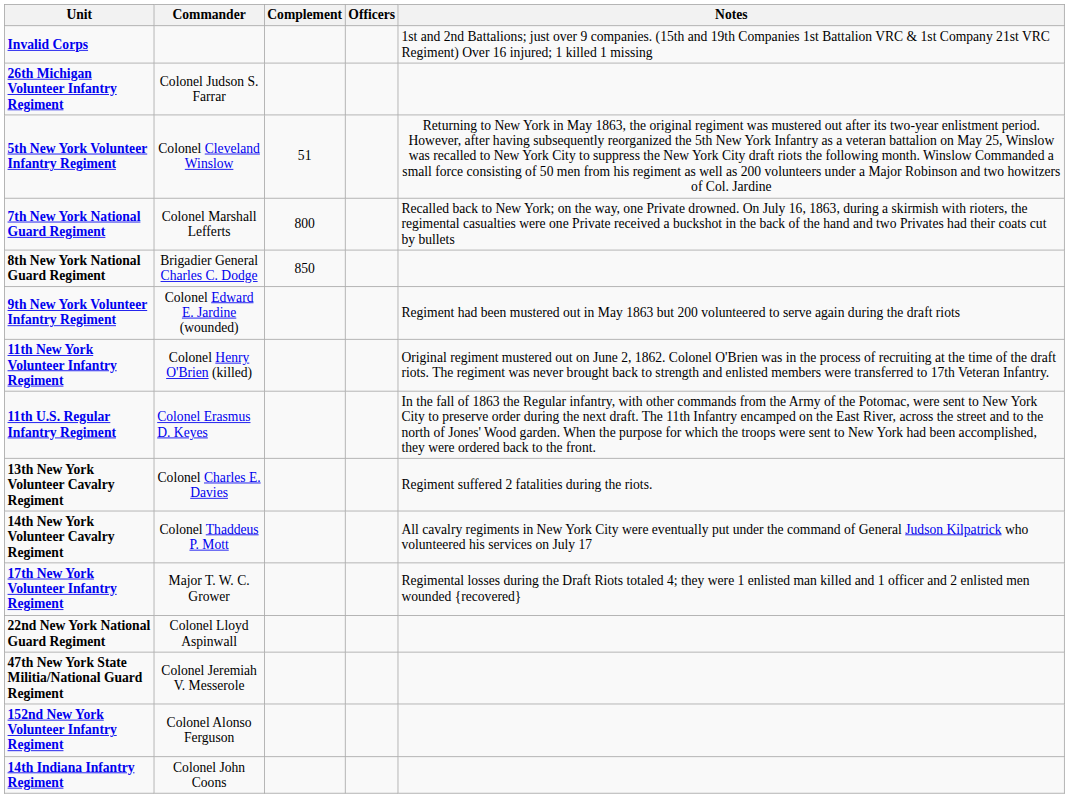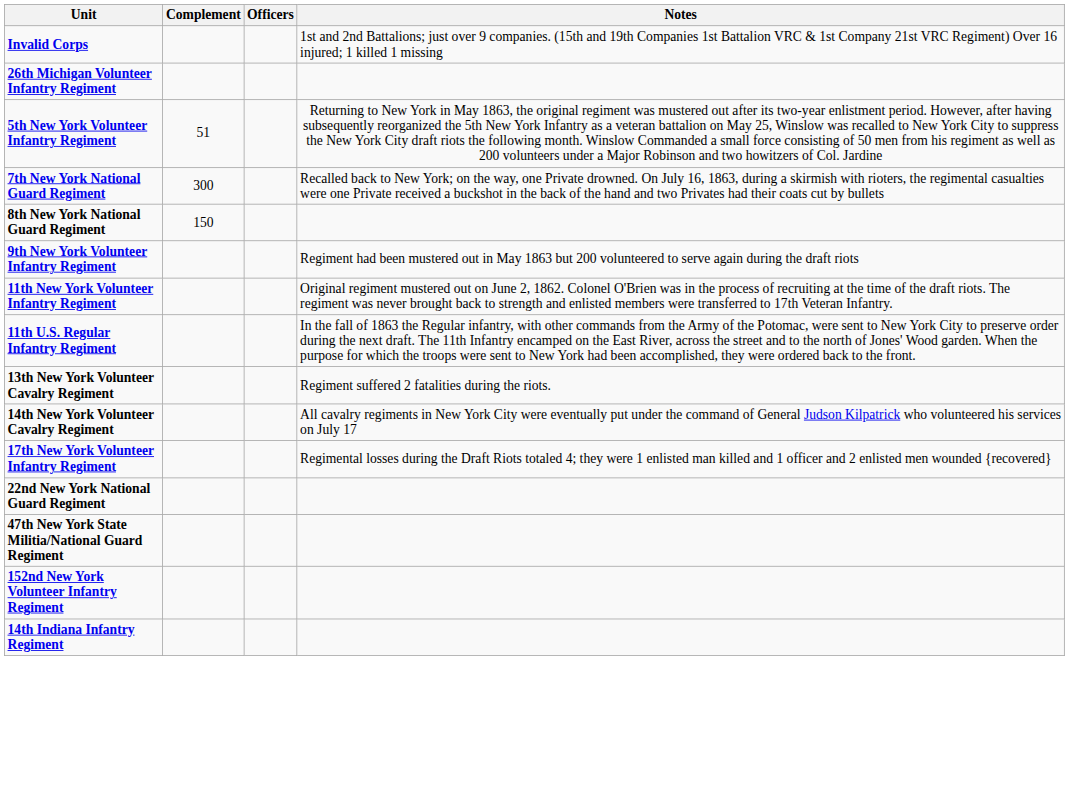 <table class="wikitable">
 <tr>
 <th>Unit</th>
-<th>Commander</th>
 <th>Complement</th>
 <th>Officers</th>
 <th>Notes</th>
 </tr>
 <tr>
 <td><strong><a href='#'>Invalid Corps</a></strong></td>
 <td></td>
 <td></td>
-<td></td>
 <td>1st and 2nd Battalions; just over 9 companies. (15th and 19th Companies 1st Battalion VRC & 1st Company 21st VRC Regiment) Over 16 injured; 1 killed 1 missing</td>
 </tr>
 <tr>
 <td><strong><a href='#'>26th Michigan Volunteer Infantry Regiment</a></strong></td>
-<td align="center">Colonel Judson S. Farrar</td>
 <td align="center"></td>
 <td align="center"></td>
 <td align="left"></td>
 </tr>
 <tr>
 <td><strong><a href='#'>5th New York Volunteer Infantry Regiment</a></strong></td>
-<td align="center">Colonel <a href='#'>Cleveland Winslow</a></td>
 <td align="center">51</td>
 <td align="center"></td>
 <td align="center">Returning to New York in May 1863, the original regiment was mustered out after its two-year enlistment period. However, after having subsequently reorganized the 5th New York Infantry as a veteran battalion on May 25, Winslow was recalled to New York City to suppress the New York City draft riots the following month. Winslow Commanded a small force consisting of 50 men from his regiment as well as 200 volunteers under a Major Robinson and two howitzers of Col. Jardine</td>
 </tr>
 <tr>
 <td><strong><a href='#'>7th New York National Guard Regiment</a></strong></td>
-<td align="center">Colonel Marshall Lefferts</td>
-<td align="center">800</td>
+<td align="center">300</td>
 <td align="center"></td>
 <td align="left">Recalled back to New York; on the way, one Private drowned. On July 16, 1863, during a skirmish with rioters, the regimental casualties were one Private received a buckshot in the back of the hand and two Privates had their coats cut by bullets</td>
 </tr>
 <tr>
 <td><strong>8th New York National Guard Regiment</strong></td>
-<td align="center">Brigadier General <a href='#'>Charles C. Dodge</a></td>
-<td align="center">850</td>
+<td align="center">150</td>
 <td align="center"></td>
 <td align="center"></td>
 </tr>
 <tr>
 <td><strong><a href='#'>9th New York Volunteer Infantry Regiment</a></strong></td>
-<td align="center">Colonel <a href='#'>Edward E. Jardine</a> (wounded)</td>
 <td align="center"></td>
 <td align="center"></td>
 <td align="left">Regiment had been mustered out in May 1863 but 200 volunteered to serve again during the draft riots</td>
 </tr>
 <tr>
 <td><strong><a href='#'>11th New York Volunteer Infantry Regiment</a></strong></td>
-<td align="center">Colonel <a href='#'>Henry O'Brien</a> (killed)</td>
 <td align="center"></td>
 <td align="center"></td>
 <td align="left">Original regiment mustered out on June 2, 1862. Colonel O'Brien was in the process of recruiting at the time of the draft riots.  The regiment was never brought back to strength and enlisted members were transferred to 17th Veteran Infantry.</td>
 </tr>
 <tr>
 <td><a href='#'><strong>11th U.S. Regular Infantry Regiment</strong></a></td>
-<td><a href='#'>Colonel Erasmus D. Keyes</a></td>
 <td></td>
 <td></td>
 <td>In the fall of 1863 the Regular infantry, with other commands from the Army of the Potomac, were sent to New York City to preserve order during the next draft. The 11th Infantry encamped on the East River, across the street and to the north of Jones' Wood garden. When the purpose for which the troops were sent to New York had been accomplished, they were ordered back to the front.</td>
 </tr>
 <tr>
 <td><strong>13th New York Volunteer Cavalry Regiment</strong></td>
-<td align="center">Colonel <a href='#'>Charles E. Davies</a></td>
 <td align="center"></td>
 <td align="center"></td>
 <td align="left">Regiment suffered 2 fatalities during the riots.</td>
 </tr>
 <tr>
 <td><strong>14th New York Volunteer Cavalry Regiment</strong></td>
-<td align="center">Colonel <a href='#'>Thaddeus P. Mott</a></td>
 <td align="center"></td>
 <td align="center"></td>
 <td align="left">All cavalry regiments in New York City were eventually put under the command of General <a href='#'>Judson Kilpatrick</a> who volunteered his services on July 17</td>
 </tr>
 <tr>
 <td><strong><a href='#'>17th New York Volunteer Infantry Regiment</a></strong></td>
-<td align="center">Major T. W. C. Grower</td>
 <td align="center"></td>
 <td align="center"></td>
 <td align="left">Regimental losses during the Draft Riots totaled 4; they were 1 enlisted man killed and 1 officer and 2 enlisted men wounded {recovered}</td>
 </tr>
 <tr>
 <td><strong>22nd New York National Guard Regiment</strong></td>
-<td align="center">Colonel Lloyd Aspinwall</td>
 <td align="center"></td>
 <td align="center"></td>
 <td align="center"></td>
 </tr>
 <tr>
 <td><strong>47th New York State Militia/National Guard Regiment</strong></td>
-<td align="center">Colonel Jeremiah V. Messerole</td>
 <td align="center"></td>
 <td align="center"></td>
 <td align="center"></td>
 </tr>
 <tr>
 <td><strong><a href='#'>152nd New York Volunteer Infantry Regiment</a></strong></td>
-<td align="center">Colonel Alonso Ferguson</td>
 <td align="center"></td>
 <td align="center"></td>
 <td align="center"></td>
 </tr>
 <tr>
 <td><strong><a href='#'>14th Indiana Infantry Regiment</a></strong></td>
-<td align="center">Colonel John Coons</td>
 <td></td>
 <td></td>
 <td></td>
 </tr>
 </table>
